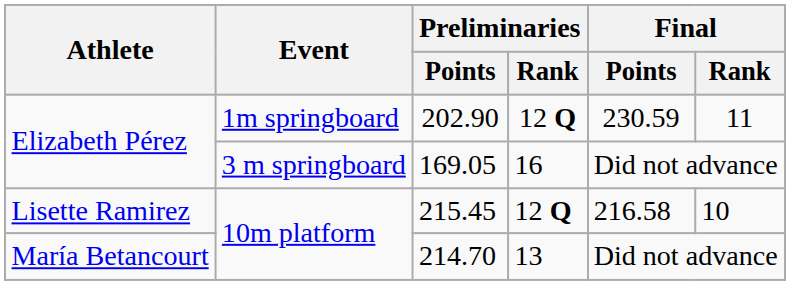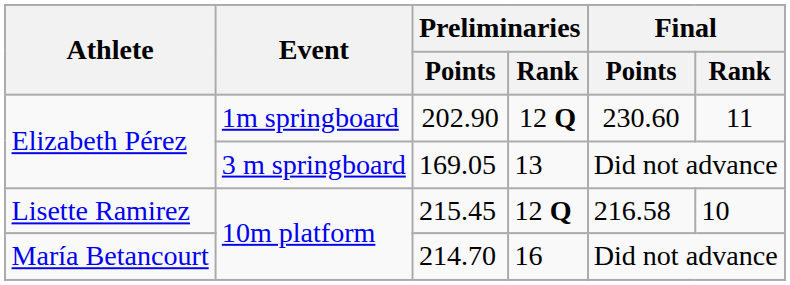 <table class=wikitable style="font-size:90%">
 <tr>
 <th rowspan="2">Athlete</th>
 <th rowspan="2">Event</th>
 <th colspan="2">Preliminaries</th>
 <th colspan="2">Final</th>
 </tr>
 <tr style="font-size:95%">
 <th>Points</th>
 <th>Rank</th>
 <th>Points</th>
 <th>Rank</th>
 </tr>
 <tr align=center>
 <td align=left rowspan=2><a href='#'>Elizabeth Pérez</a></td>
 <td align=left><a href='#'>1m springboard</a></td>
 <td>202.90</td>
 <td>12 <strong>Q</strong></td>
-<td>230.59</td>
+<td>230.60</td>
 <td>11</td>
 </tr>
 <tr>
 <td align=left><a href='#'>3 m springboard</a></td>
 <td>169.05</td>
-<td>16</td>
+<td>13</td>
 <td colspan=2>Did not advance</td>
 </tr>
 <tr>
 <td align=left><a href='#'>Lisette Ramirez</a></td>
 <td align=left rowspan=2><a href='#'>10m platform</a></td>
 <td>215.45</td>
 <td>12 <strong>Q</strong></td>
 <td>216.58</td>
 <td>10</td>
 </tr>
 <tr>
 <td align=left><a href='#'>María Betancourt</a></td>
 <td>214.70</td>
-<td>13</td>
+<td>16</td>
 <td colspan=2>Did not advance</td>
 </tr>
 </table>
